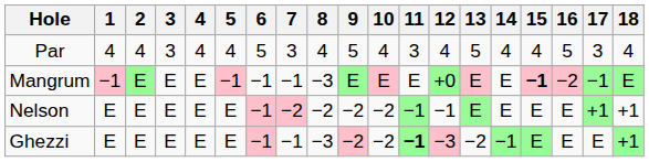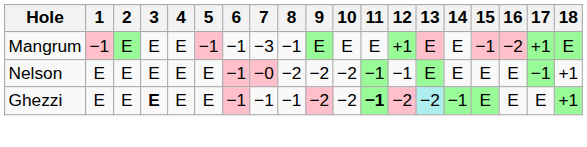 <table class="wikitable" style="text-align:center">
 <tr>
 <th>Hole</th>
 <th> 1 </th>
 <th> 2 </th>
 <th> 3 </th>
 <th> 4 </th>
 <th> 5 </th>
 <th> 6 </th>
 <th> 7 </th>
 <th> 8 </th>
 <th> 9 </th>
 <th>10</th>
 <th>11</th>
 <th>12</th>
 <th>13</th>
 <th>14</th>
 <th>15</th>
 <th>16</th>
 <th>17</th>
 <th>18</th>
 </tr>
 <tr>
-<td>Par</td>
-<td>4</td>
-<td>4</td>
-<td>3</td>
-<td>4</td>
-<td>4</td>
-<td>5</td>
-<td>3</td>
-<td>4</td>
-<td>5</td>
-<td>4</td>
-<td>3</td>
-<td>4</td>
-<td>5</td>
-<td>4</td>
-<td>4</td>
-<td>5</td>
-<td>3</td>
-<td>4</td>
-</tr>
-<tr>
 <td align=left> Mangrum</td>
 <td style="background: Pink;">−1</td>
 <td style="background: PaleGreen;">E</td>
 <td>E</td>
 <td>E</td>
 <td style="background: Pink;">−1</td>
 <td>−1</td>
+<td>−3</td>
 <td>−1</td>
-<td>−3</td>
 <td style="background: PaleGreen;">E</td>
-<td style="background: pink;">E</td>
 <td>E</td>
-<td style="background: PaleGreen;">+0</td>
+<td>E</td>
+<td style="background: PaleGreen;">+1</td>
 <td style="background: Pink;">E</td>
 <td>E</td>
-<td style="background: Pink;"><strong>−1</strong></td>
+<td style="background: Pink;">−1</td>
 <td style="background: Pink;">−2</td>
-<td style="background: PaleGreen;">−1</td>
+<td style="background: PaleGreen;">+1</td>
 <td style="background: PaleGreen;">E</td>
 </tr>
 <tr>
 <td align=left> Nelson</td>
 <td>E</td>
 <td>E</td>
 <td>E</td>
 <td>E</td>
 <td>E</td>
 <td style="background: Pink;">−1</td>
-<td style="background: Pink;">−2</td>
+<td style="background: Pink;">−0</td>
 <td>−2</td>
 <td>−2</td>
 <td>−2</td>
 <td style="background: PaleGreen;">−1</td>
 <td>−1</td>
 <td style="background: PaleGreen;">E</td>
 <td>E</td>
 <td>E</td>
 <td>E</td>
-<td style="background: PaleGreen;">+1</td>
+<td style="background: PaleGreen;">−1</td>
 <td>+1</td>
 </tr>
 <tr>
 <td align=left> Ghezzi</td>
 <td>E</td>
 <td>E</td>
-<td>E</td>
+<td><strong>E</strong></td>
 <td>E</td>
 <td>E</td>
 <td style="background: Pink;">−1</td>
 <td>−1</td>
-<td>−3</td>
+<td>−1</td>
 <td style="background: Pink;">−2</td>
 <td>−2</td>
 <td style="background: PaleGreen;"><strong>−1</strong></td>
-<td style="background: Pink;">−3</td>
-<td>−2</td>
+<td style="background: Pink;">−2</td>
+<td style="background: paleturquoise;">−2</td>
 <td style="background: PaleGreen;">−1</td>
 <td style="background: PaleGreen;">E</td>
 <td>E</td>
 <td>E</td>
 <td style="background: PaleGreen;">+1</td>
 </tr>
 </table>
